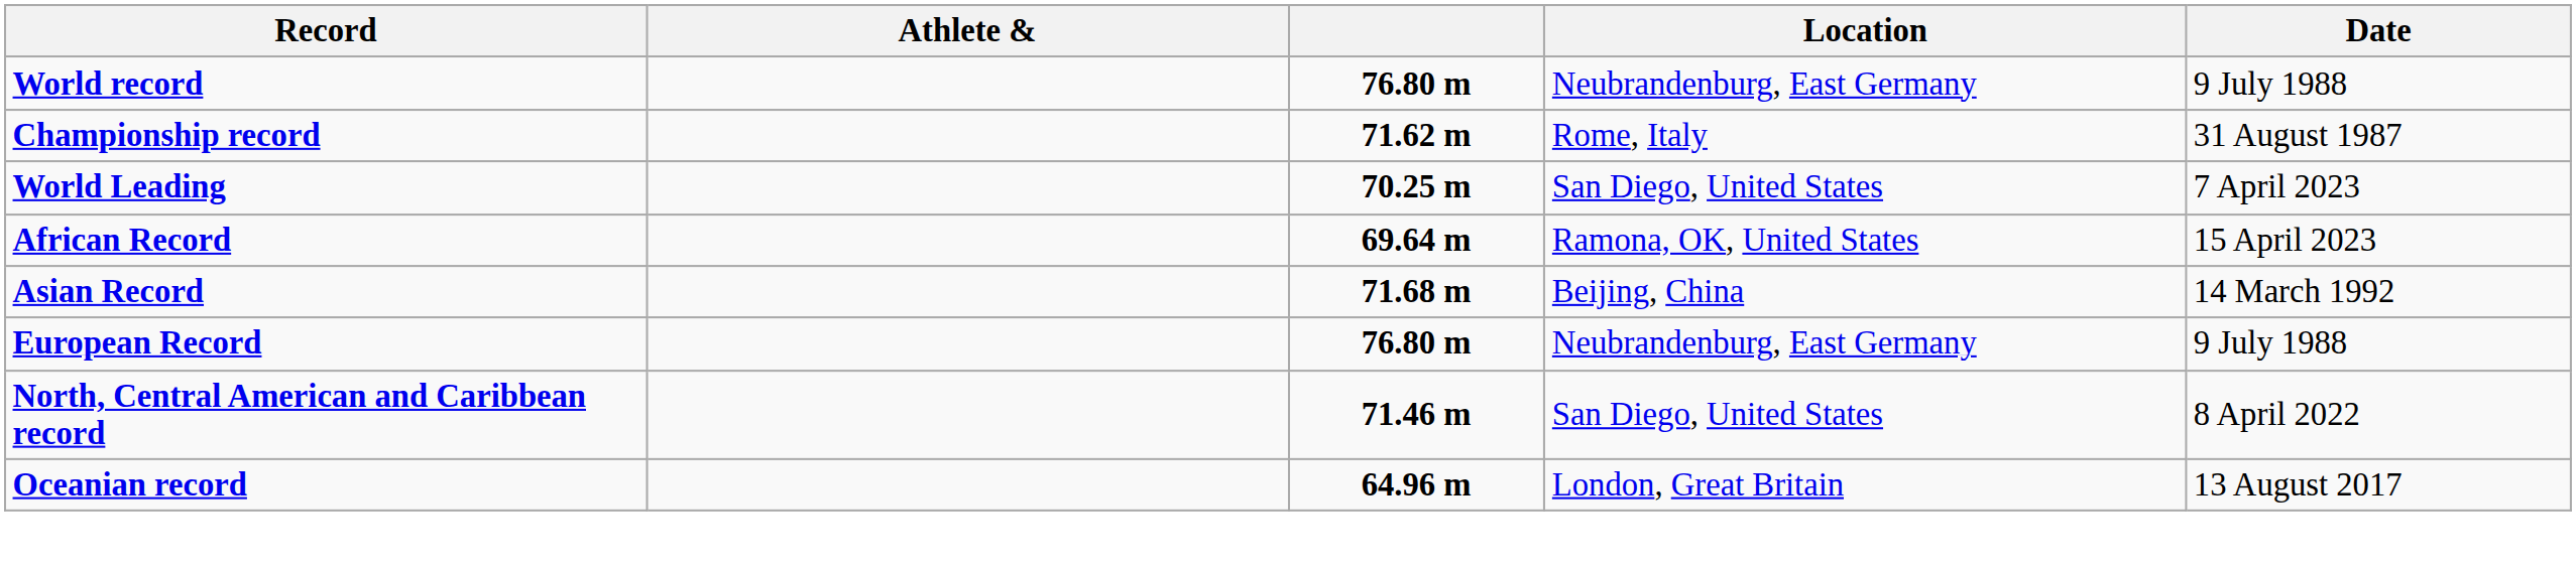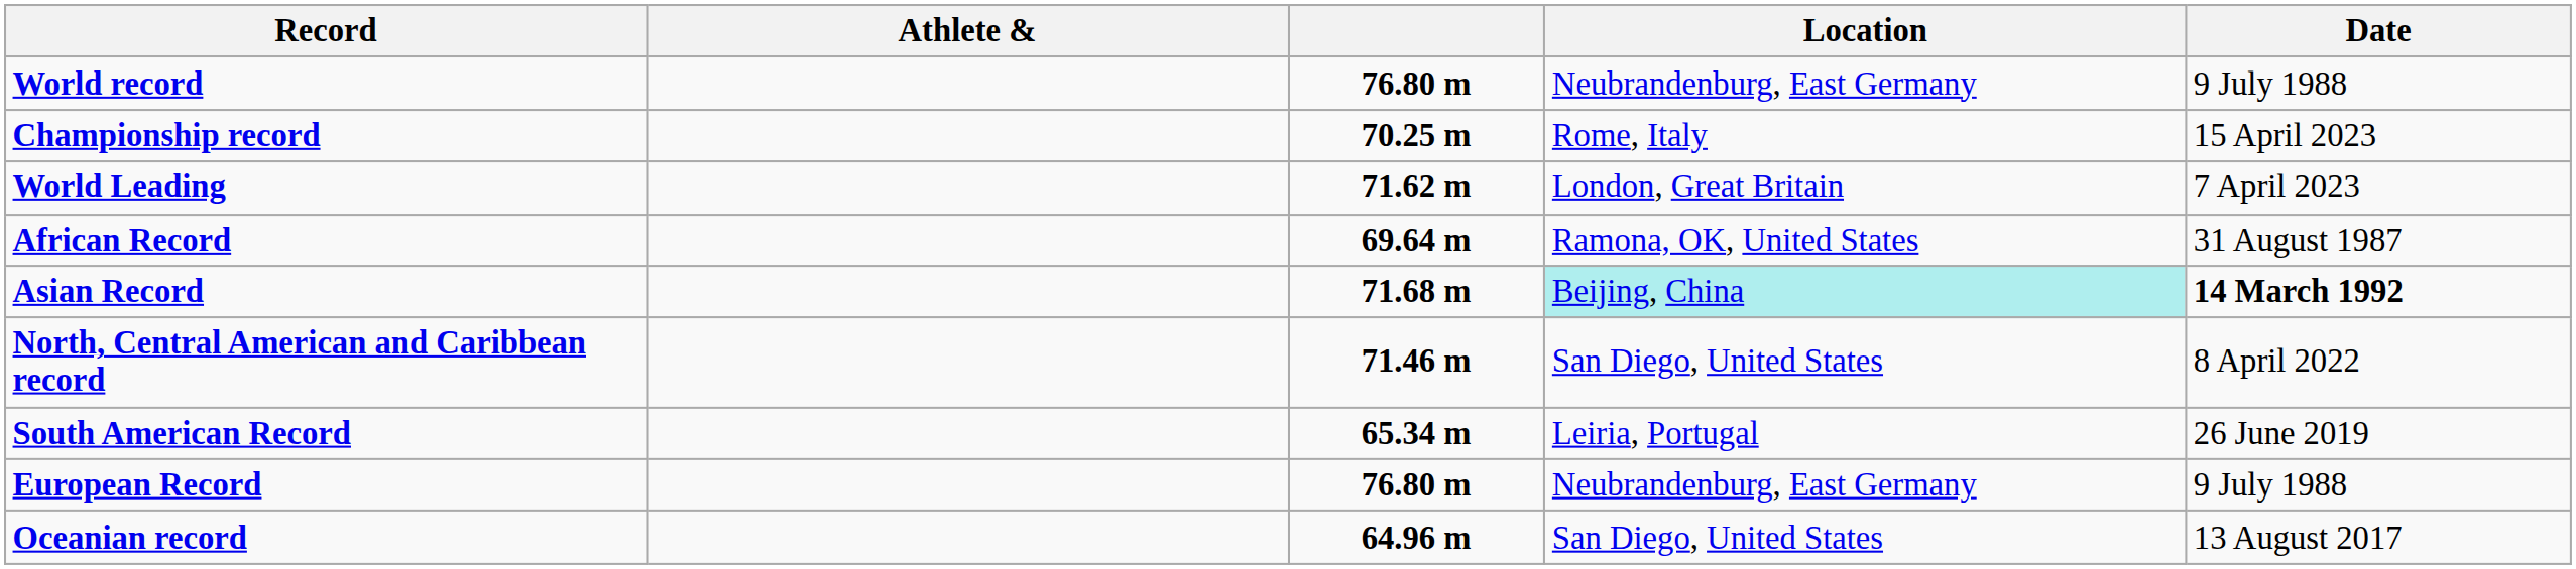 <table class="wikitable">
 <tr>
 <th width=25% align=center>Record</th>
 <th width=25% align=center>Athlete & </th>
 <th width=10% align=center></th>
 <th width=25% align=center>Location</th>
 <th width=15% align=center>Date</th>
 </tr>
 <tr>
 <td><strong><a href='#'>World record</a></strong></td>
 <td></td>
 <td align=center><strong>76.80 m</strong></td>
 <td><a href='#'>Neubrandenburg</a>, <a href='#'>East Germany</a></td>
 <td>9 July 1988</td>
 </tr>
 <tr>
 <td><strong><a href='#'>Championship record</a></strong></td>
 <td></td>
-<td align=center><strong>71.62 m</strong></td>
+<td align=center><strong>70.25 m</strong></td>
 <td><a href='#'>Rome</a>, <a href='#'>Italy</a></td>
-<td>31 August 1987</td>
+<td>15 April 2023</td>
 </tr>
 <tr>
 <td><strong><a href='#'>World Leading</a></strong></td>
 <td></td>
-<td align=center><strong>70.25 m</strong></td>
-<td><a href='#'>San Diego</a>, <a href='#'>United States</a></td>
+<td align=center><strong>71.62 m</strong></td>
+<td><a href='#'>London</a>, <a href='#'>Great Britain</a></td>
 <td>7 April 2023</td>
 </tr>
 <tr>
 <td><strong><a href='#'>African Record</a></strong></td>
 <td></td>
 <td align=center><strong>69.64 m</strong></td>
 <td><a href='#'>Ramona, OK</a>, <a href='#'>United States</a></td>
-<td>15 April 2023</td>
+<td>31 August 1987</td>
 </tr>
 <tr>
 <td><strong><a href='#'>Asian Record</a></strong></td>
 <td></td>
 <td align=center><strong>71.68 m</strong></td>
-<td><a href='#'>Beijing</a>, <a href='#'>China</a></td>
-<td>14 March 1992</td>
+<td style="background: paleturquoise;"><a href='#'>Beijing</a>, <a href='#'>China</a></td>
+<td><strong>14 March 1992</strong></td>
+</tr>
+<tr>
+<td><strong><a href='#'>North, Central American and Caribbean record</a></strong></td>
+<td></td>
+<td align=center><strong>71.46 m</strong></td>
+<td><a href='#'>San Diego</a>, <a href='#'>United States</a></td>
+<td>8 April 2022</td>
+</tr>
+<tr>
+<td><strong><a href='#'>South American Record</a></strong></td>
+<td></td>
+<td align=center><strong>65.34 m</strong></td>
+<td><a href='#'>Leiria</a>, <a href='#'>Portugal</a></td>
+<td>26 June 2019</td>
 </tr>
 <tr>
 <td><strong><a href='#'>European Record</a></strong></td>
 <td></td>
 <td align=center><strong>76.80 m</strong></td>
 <td><a href='#'>Neubrandenburg</a>, <a href='#'>East Germany</a></td>
 <td>9 July 1988</td>
 </tr>
 <tr>
-<td><strong><a href='#'>North, Central American and Caribbean record</a></strong></td>
-<td></td>
-<td align=center><strong>71.46 m</strong></td>
-<td><a href='#'>San Diego</a>, <a href='#'>United States</a></td>
-<td>8 April 2022</td>
-</tr>
-<tr>
 <td><strong><a href='#'>Oceanian record</a></strong></td>
 <td></td>
 <td align=center><strong>64.96 m</strong></td>
-<td><a href='#'>London</a>, <a href='#'>Great Britain</a></td>
+<td><a href='#'>San Diego</a>, <a href='#'>United States</a></td>
 <td>13 August 2017</td>
 </tr>
 </table>
